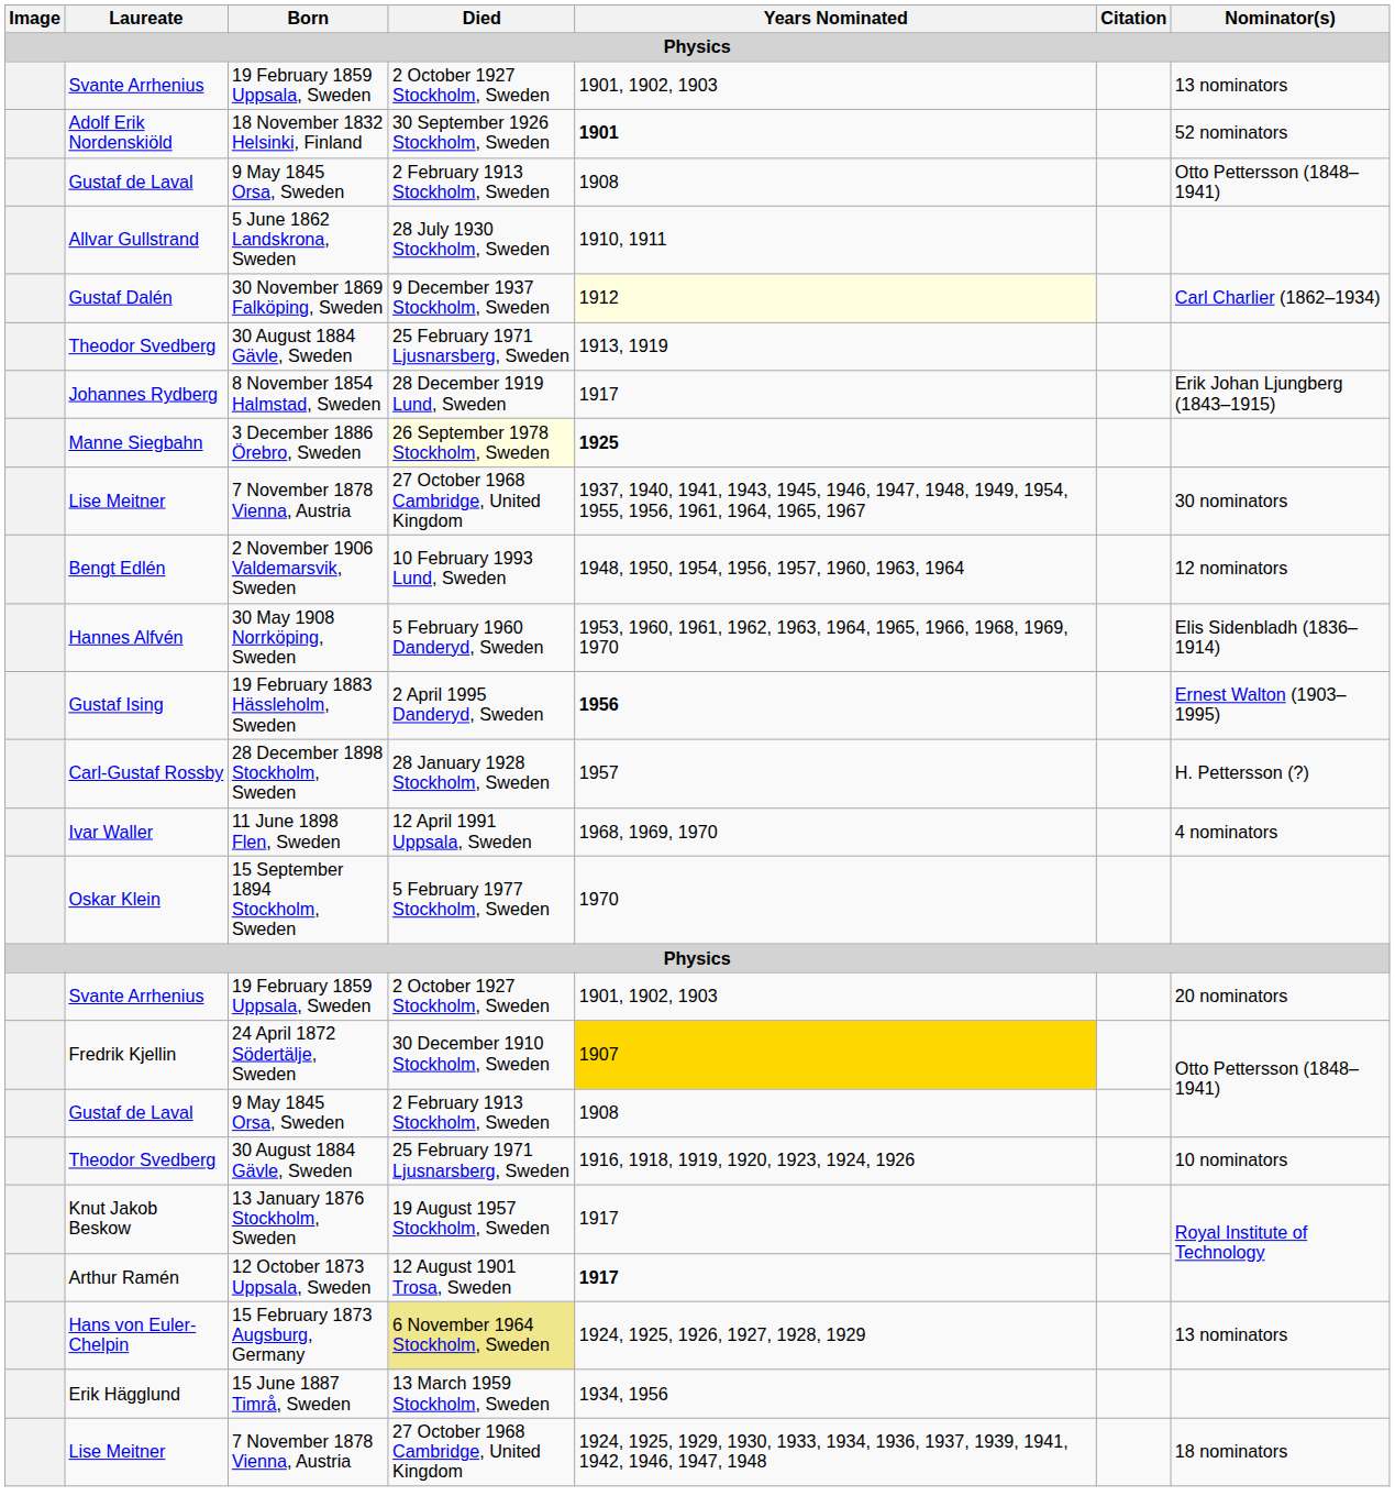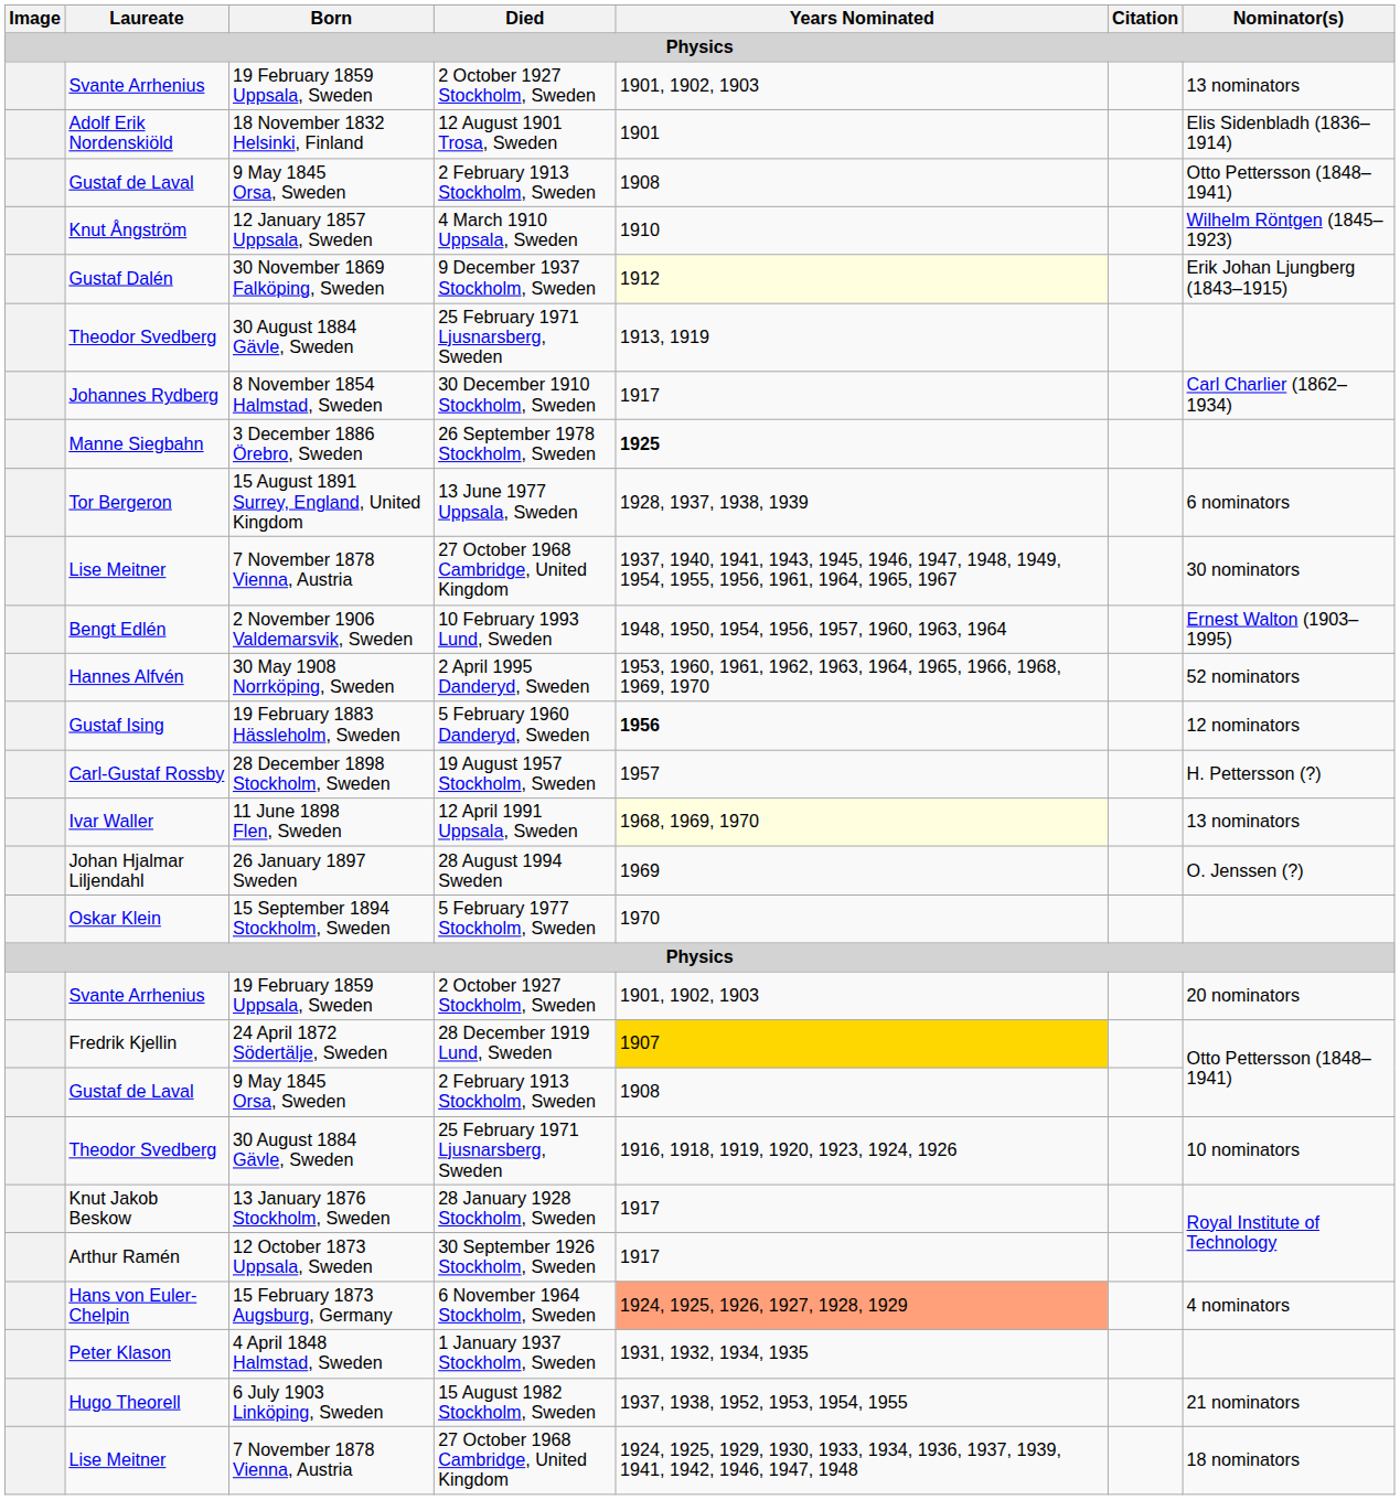 <table class="wikitable sortable">
 <tr>
 <th>Image</th>
 <th>Laureate</th>
 <th>Born</th>
 <th>Died</th>
 <th>Years Nominated</th>
 <th>Citation</th>
 <th>Nominator(s)</th>
 </tr>
 <tr>
 <td colspan=7 align=center style="background:lightgray;white-space:nowrap"><strong>Physics</strong></td>
 </tr>
 <tr>
 <th scope="row"></th>
 <td><a href='#'>Svante Arrhenius</a></td>
 <td>19 February 1859 <br> <a href='#'>Uppsala</a>, Sweden</td>
 <td>2 October 1927 <br> <a href='#'>Stockholm</a>, Sweden</td>
 <td>1901, 1902, 1903</td>
 <td></td>
 <td>13 nominators</td>
 </tr>
 <tr>
 <th scope="row"></th>
 <td><a href='#'>Adolf Erik Nordenskiöld</a></td>
 <td>18 November 1832 <br> <a href='#'>Helsinki</a>, Finland</td>
-<td>30 September 1926 <br> <a href='#'>Stockholm</a>, Sweden</td>
-<td><strong>1901</strong></td>
+<td>12 August 1901 <br> <a href='#'>Trosa</a>, Sweden</td>
+<td>1901</td>
 <td></td>
-<td>52 nominators</td>
+<td>Elis Sidenbladh (1836–1914)</td>
 </tr>
 <tr>
 <th scope="row"></th>
 <td><a href='#'>Gustaf de Laval</a></td>
 <td>9 May 1845 <br> <a href='#'>Orsa</a>, Sweden</td>
 <td>2 February 1913 <br> <a href='#'>Stockholm</a>, Sweden</td>
 <td>1908</td>
 <td></td>
 <td>Otto Pettersson (1848–1941)</td>
 </tr>
 <tr>
 <th scope="row"></th>
-<td><a href='#'>Allvar Gullstrand</a></td>
-<td>5 June 1862 <br> <a href='#'>Landskrona</a>, Sweden</td>
-<td>28 July 1930 <br> <a href='#'>Stockholm</a>, Sweden</td>
-<td>1910, 1911</td>
+<td><a href='#'>Knut Ångström</a></td>
+<td>12 January 1857 <br> <a href='#'>Uppsala</a>, Sweden</td>
+<td>4 March 1910 <br> <a href='#'>Uppsala</a>, Sweden</td>
+<td>1910</td>
 <td></td>
-<td></td>
+<td><a href='#'>Wilhelm Röntgen</a> (1845–1923)</td>
 </tr>
 <tr>
 <th scope="row"></th>
 <td><a href='#'>Gustaf Dalén</a></td>
 <td>30 November 1869 <br> <a href='#'>Falköping</a>, Sweden</td>
 <td>9 December 1937 <br> <a href='#'>Stockholm</a>, Sweden</td>
 <td style="background: lightyellow;">1912</td>
 <td></td>
-<td><a href='#'>Carl Charlier</a> (1862–1934)</td>
+<td>Erik Johan Ljungberg (1843–1915)</td>
 </tr>
 <tr>
 <th scope="row"></th>
 <td><a href='#'>Theodor Svedberg</a></td>
 <td>30 August 1884 <br> <a href='#'>Gävle</a>, Sweden</td>
 <td>25 February 1971 <br> <a href='#'>Ljusnarsberg</a>, Sweden</td>
 <td>1913, 1919</td>
 <td></td>
 <td></td>
 </tr>
 <tr>
 <th scope="row"></th>
 <td><a href='#'>Johannes Rydberg</a></td>
 <td>8 November 1854 <br> <a href='#'>Halmstad</a>, Sweden</td>
-<td>28 December 1919 <br> <a href='#'>Lund</a>, Sweden</td>
+<td>30 December 1910 <br> <a href='#'>Stockholm</a>, Sweden</td>
 <td>1917</td>
 <td></td>
-<td>Erik Johan Ljungberg (1843–1915)</td>
+<td><a href='#'>Carl Charlier</a> (1862–1934)</td>
 </tr>
 <tr>
 <th scope="row"></th>
 <td><a href='#'>Manne Siegbahn</a></td>
 <td>3 December 1886 <br> <a href='#'>Örebro</a>, Sweden</td>
-<td style="background: lightyellow;">26 September 1978 <br> <a href='#'>Stockholm</a>, Sweden</td>
+<td>26 September 1978 <br> <a href='#'>Stockholm</a>, Sweden</td>
 <td><strong>1925</strong></td>
 <td></td>
 <td></td>
+</tr>
+<tr>
+<th scope="row"></th>
+<td><a href='#'>Tor Bergeron</a></td>
+<td>15 August 1891 <br> <a href='#'>Surrey, England</a>, United Kingdom</td>
+<td>13 June 1977 <br> <a href='#'>Uppsala</a>, Sweden</td>
+<td>1928, 1937, 1938, 1939</td>
+<td></td>
+<td>6 nominators</td>
 </tr>
 <tr>
 <th scope="row"></th>
 <td><a href='#'>Lise Meitner</a></td>
 <td>7 November 1878 <br> <a href='#'>Vienna</a>, Austria</td>
 <td>27 October 1968 <br> <a href='#'>Cambridge</a>, United Kingdom</td>
 <td>1937, 1940, 1941, 1943, 1945, 1946, 1947, 1948, 1949, 1954, 1955, 1956, 1961, 1964, 1965, 1967</td>
 <td></td>
 <td>30 nominators</td>
 </tr>
 <tr>
 <th scope="row"></th>
 <td><a href='#'>Bengt Edlén</a></td>
 <td>2 November 1906 <br> <a href='#'>Valdemarsvik</a>, Sweden</td>
 <td>10 February 1993 <br> <a href='#'>Lund</a>, Sweden</td>
 <td>1948, 1950, 1954, 1956, 1957, 1960, 1963, 1964</td>
 <td></td>
-<td>12 nominators</td>
+<td><a href='#'>Ernest Walton</a> (1903–1995)</td>
 </tr>
 <tr>
 <th scope="row"></th>
 <td><a href='#'>Hannes Alfvén</a></td>
 <td>30 May 1908 <br> <a href='#'>Norrköping</a>, Sweden</td>
-<td>5 February 1960 <br> <a href='#'>Danderyd</a>, Sweden</td>
+<td>2 April 1995 <br> <a href='#'>Danderyd</a>, Sweden</td>
 <td>1953, 1960, 1961, 1962, 1963, 1964, 1965, 1966, 1968, 1969, 1970</td>
 <td></td>
-<td>Elis Sidenbladh (1836–1914)</td>
+<td>52 nominators</td>
 </tr>
 <tr>
 <th scope="row"></th>
 <td><a href='#'>Gustaf Ising</a></td>
 <td>19 February 1883 <br> <a href='#'>Hässleholm</a>, Sweden</td>
-<td>2 April 1995 <br> <a href='#'>Danderyd</a>, Sweden</td>
+<td>5 February 1960 <br> <a href='#'>Danderyd</a>, Sweden</td>
 <td><strong>1956</strong></td>
 <td></td>
-<td><a href='#'>Ernest Walton</a> (1903–1995)</td>
+<td>12 nominators</td>
 </tr>
 <tr>
 <th scope="row"></th>
 <td><a href='#'>Carl-Gustaf Rossby</a></td>
 <td>28 December 1898 <br> <a href='#'>Stockholm</a>, Sweden</td>
-<td>28 January 1928 <br> <a href='#'>Stockholm</a>, Sweden</td>
+<td>19 August 1957 <br> <a href='#'>Stockholm</a>, Sweden</td>
 <td>1957</td>
 <td></td>
 <td>H. Pettersson (?)</td>
 </tr>
 <tr>
 <th scope="row"></th>
 <td><a href='#'>Ivar Waller</a></td>
 <td>11 June 1898 <br> <a href='#'>Flen</a>, Sweden</td>
 <td>12 April 1991 <br> <a href='#'>Uppsala</a>, Sweden</td>
-<td>1968, 1969, 1970</td>
+<td style="background: lightyellow;">1968, 1969, 1970</td>
 <td></td>
-<td>4 nominators</td>
+<td>13 nominators</td>
+</tr>
+<tr>
+<th scope="row"></th>
+<td>Johan Hjalmar Liljendahl</td>
+<td>26 January 1897 <br> Sweden</td>
+<td>28 August 1994 <br> Sweden</td>
+<td>1969</td>
+<td></td>
+<td>O. Jenssen (?)</td>
 </tr>
 <tr>
 <th scope="row"></th>
 <td><a href='#'>Oskar Klein</a></td>
 <td>15 September 1894 <br> <a href='#'>Stockholm</a>, Sweden</td>
 <td>5 February 1977 <br> <a href='#'>Stockholm</a>, Sweden</td>
 <td>1970</td>
 <td></td>
 <td></td>
 </tr>
 <tr>
 <td colspan=7 align=center style="background:lightgray;white-space:nowrap"><strong>Physics</strong></td>
 </tr>
 <tr>
 <th scope="row"></th>
 <td><a href='#'>Svante Arrhenius</a></td>
 <td>19 February 1859 <br> <a href='#'>Uppsala</a>, Sweden</td>
 <td>2 October 1927 <br> <a href='#'>Stockholm</a>, Sweden</td>
 <td>1901, 1902, 1903</td>
 <td></td>
 <td>20 nominators</td>
 </tr>
 <tr>
 <th scope="row"></th>
 <td>Fredrik Kjellin</td>
 <td>24 April 1872 <br> <a href='#'>Södertälje</a>, Sweden</td>
-<td>30 December 1910 <br> <a href='#'>Stockholm</a>, Sweden</td>
+<td>28 December 1919 <br> <a href='#'>Lund</a>, Sweden</td>
 <td style="background: gold;">1907</td>
 <td></td>
 <td rowspan=2>Otto Pettersson (1848–1941)</td>
 </tr>
 <tr>
 <th scope="row"></th>
 <td><a href='#'>Gustaf de Laval</a></td>
 <td>9 May 1845 <br> <a href='#'>Orsa</a>, Sweden</td>
 <td>2 February 1913 <br> <a href='#'>Stockholm</a>, Sweden</td>
 <td>1908</td>
 <td></td>
 </tr>
 <tr>
 <th scope="row"></th>
 <td><a href='#'>Theodor Svedberg</a></td>
 <td>30 August 1884 <br> <a href='#'>Gävle</a>, Sweden</td>
 <td>25 February 1971 <br> <a href='#'>Ljusnarsberg</a>, Sweden</td>
 <td>1916, 1918, 1919, 1920, 1923, 1924, 1926</td>
 <td></td>
 <td>10 nominators</td>
 </tr>
 <tr>
 <th scope="row"></th>
 <td>Knut Jakob Beskow</td>
 <td>13 January 1876 <br> <a href='#'>Stockholm</a>, Sweden</td>
-<td>19 August 1957 <br> <a href='#'>Stockholm</a>, Sweden</td>
+<td>28 January 1928 <br> <a href='#'>Stockholm</a>, Sweden</td>
 <td>1917</td>
 <td></td>
 <td rowspan=2><a href='#'>Royal Institute of Technology</a></td>
 </tr>
 <tr>
 <th scope="row"></th>
 <td>Arthur Ramén</td>
 <td>12 October 1873 <br> <a href='#'>Uppsala</a>, Sweden</td>
-<td>12 August 1901 <br> <a href='#'>Trosa</a>, Sweden</td>
-<td><strong>1917</strong></td>
+<td>30 September 1926 <br> <a href='#'>Stockholm</a>, Sweden</td>
+<td>1917</td>
 <td></td>
 </tr>
 <tr>
 <th scope="row"></th>
 <td><a href='#'>Hans von Euler-Chelpin</a></td>
 <td>15 February 1873 <br> <a href='#'>Augsburg</a>, Germany</td>
-<td style="background: khaki;">6 November 1964 <br> <a href='#'>Stockholm</a>, Sweden</td>
-<td>1924, 1925, 1926, 1927, 1928, 1929</td>
+<td>6 November 1964 <br> <a href='#'>Stockholm</a>, Sweden</td>
+<td style="background: lightsalmon;">1924, 1925, 1926, 1927, 1928, 1929</td>
 <td></td>
-<td>13 nominators</td>
+<td>4 nominators</td>
 </tr>
 <tr>
 <th scope="row"></th>
-<td>Erik Hägglund</td>
-<td>15 June 1887 <br> <a href='#'>Timrå</a>, Sweden</td>
-<td>13 March 1959 <br> <a href='#'>Stockholm</a>, Sweden</td>
-<td>1934, 1956</td>
+<td><a href='#'>Peter Klason</a></td>
+<td>4 April 1848 <br> <a href='#'>Halmstad</a>, Sweden</td>
+<td>1 January 1937 <br> <a href='#'>Stockholm</a>, Sweden</td>
+<td>1931, 1932, 1934, 1935</td>
 <td></td>
 <td></td>
+</tr>
+<tr>
+<th scope="row"></th>
+<td><a href='#'>Hugo Theorell</a></td>
+<td>6 July 1903 <br> <a href='#'>Linköping</a>, Sweden</td>
+<td>15 August 1982 <br> <a href='#'>Stockholm</a>, Sweden</td>
+<td>1937, 1938, 1952, 1953, 1954, 1955</td>
+<td></td>
+<td>21 nominators</td>
 </tr>
 <tr>
 <th scope="row"></th>
 <td><a href='#'>Lise Meitner</a></td>
 <td>7 November 1878 <br> <a href='#'>Vienna</a>, Austria</td>
 <td>27 October 1968 <br> <a href='#'>Cambridge</a>, United Kingdom</td>
 <td>1924, 1925, 1929, 1930, 1933, 1934, 1936, 1937, 1939, 1941, 1942, 1946, 1947, 1948</td>
 <td></td>
 <td>18 nominators</td>
 </tr>
 </table>
